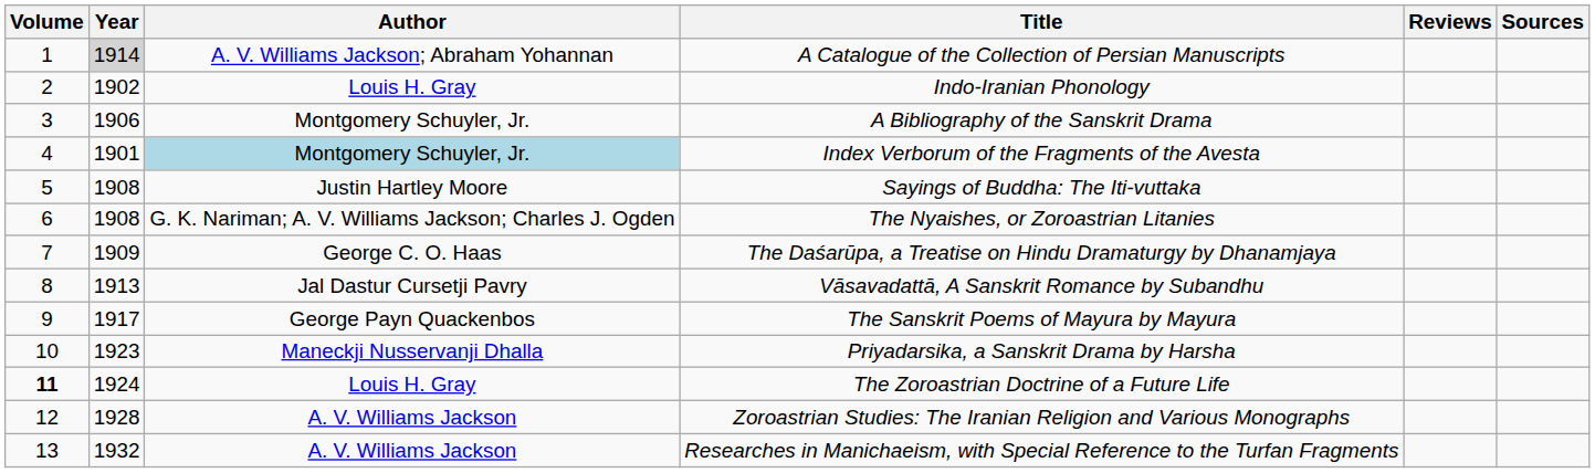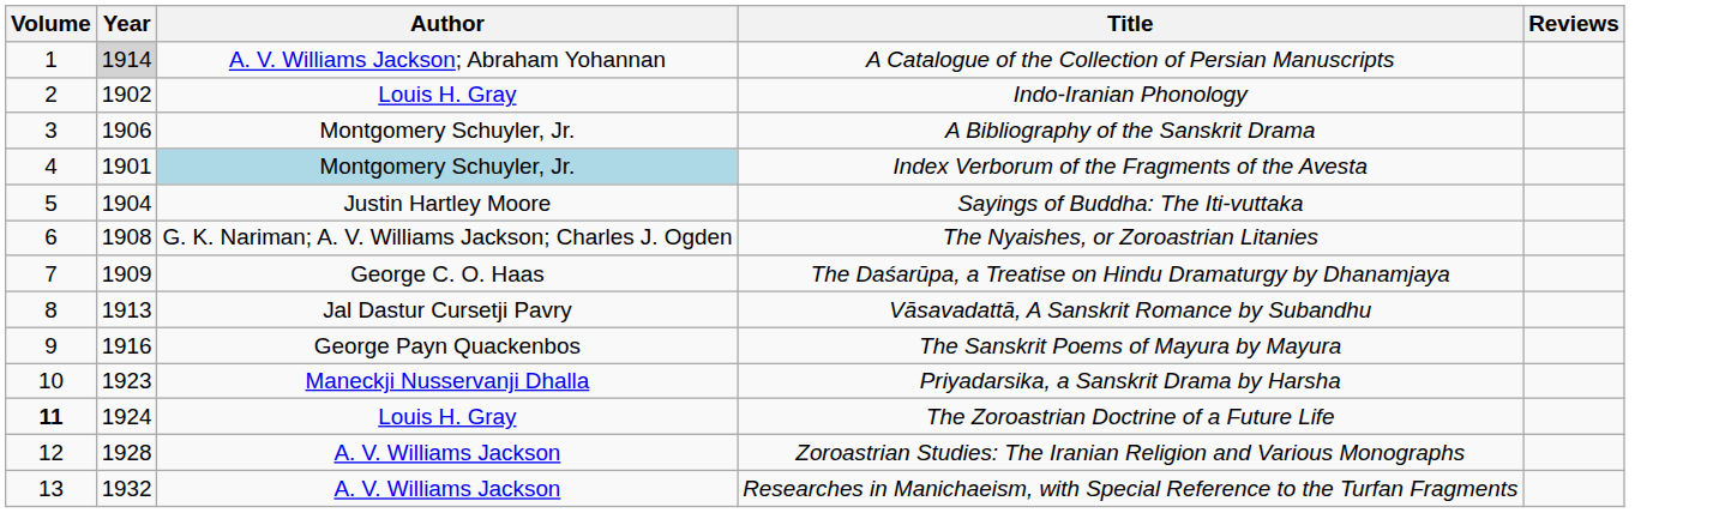 <table class="wikitable" style="text-align:center; font-size:90%;">
 <tr>
 <th>Volume</th>
 <th>Year</th>
 <th>Author</th>
 <th>Title</th>
 <th>Reviews</th>
-<th>Sources</th>
 </tr>
 <tr>
 <td>1</td>
 <td style="background: lightgrey;">1914</td>
 <td><a href='#'>A. V. Williams Jackson</a>; Abraham Yohannan</td>
 <td><em>A Catalogue of the Collection of Persian Manuscripts</em></td>
-<td></td>
 <td></td>
 </tr>
 <tr>
 <td>2</td>
 <td>1902</td>
 <td><a href='#'>Louis H. Gray</a></td>
 <td><em>Indo-Iranian Phonology</em></td>
 <td></td>
-<td></td>
 </tr>
 <tr>
 <td>3</td>
 <td>1906</td>
 <td>Montgomery Schuyler, Jr.</td>
 <td><em>A Bibliography of the Sanskrit Drama</em></td>
-<td></td>
 <td></td>
 </tr>
 <tr>
 <td>4</td>
 <td>1901</td>
 <td style="background: lightblue;">Montgomery Schuyler, Jr.</td>
 <td><em>Index Verborum of the Fragments of the Avesta</em></td>
 <td></td>
-<td></td>
 </tr>
 <tr>
 <td>5</td>
-<td>1908</td>
+<td>1904</td>
 <td>Justin Hartley Moore</td>
 <td><em>Sayings of Buddha: The Iti-vuttaka</em></td>
-<td></td>
 <td></td>
 </tr>
 <tr>
 <td>6</td>
 <td>1908</td>
 <td>G. K. Nariman; A. V. Williams Jackson; Charles J. Ogden</td>
 <td><em>The Nyaishes, or Zoroastrian Litanies</em></td>
 <td></td>
-<td></td>
 </tr>
 <tr>
 <td>7</td>
 <td>1909</td>
 <td>George C. O. Haas</td>
 <td><em>The Daśarūpa, a Treatise on Hindu Dramaturgy by Dhanamjaya</em></td>
-<td></td>
 <td></td>
 </tr>
 <tr>
 <td>8</td>
 <td>1913</td>
 <td>Jal Dastur Cursetji Pavry</td>
 <td><em>Vāsavadattā, A Sanskrit Romance by Subandhu</em></td>
 <td></td>
-<td></td>
 </tr>
 <tr>
 <td>9</td>
-<td>1917</td>
+<td>1916</td>
 <td>George Payn Quackenbos</td>
 <td><em>The Sanskrit Poems of Mayura by Mayura</em></td>
-<td></td>
 <td></td>
 </tr>
 <tr>
 <td>10</td>
 <td>1923</td>
 <td><a href='#'>Maneckji Nusservanji Dhalla</a></td>
 <td><em>Priyadarsika, a Sanskrit Drama by Harsha</em></td>
 <td></td>
-<td></td>
 </tr>
 <tr>
 <td><strong>11</strong></td>
 <td>1924</td>
 <td><a href='#'>Louis H. Gray</a></td>
 <td><em>The Zoroastrian Doctrine of a Future Life</em></td>
-<td></td>
 <td></td>
 </tr>
 <tr>
 <td>12</td>
 <td>1928</td>
 <td><a href='#'>A. V. Williams Jackson</a></td>
 <td><em>Zoroastrian Studies: The Iranian Religion and Various Monographs</em></td>
 <td></td>
-<td></td>
 </tr>
 <tr>
 <td>13</td>
 <td>1932</td>
 <td><a href='#'>A. V. Williams Jackson</a></td>
 <td><em>Researches in Manichaeism, with Special Reference to the Turfan Fragments</em></td>
 <td></td>
-<td></td>
 </tr>
 </table>
